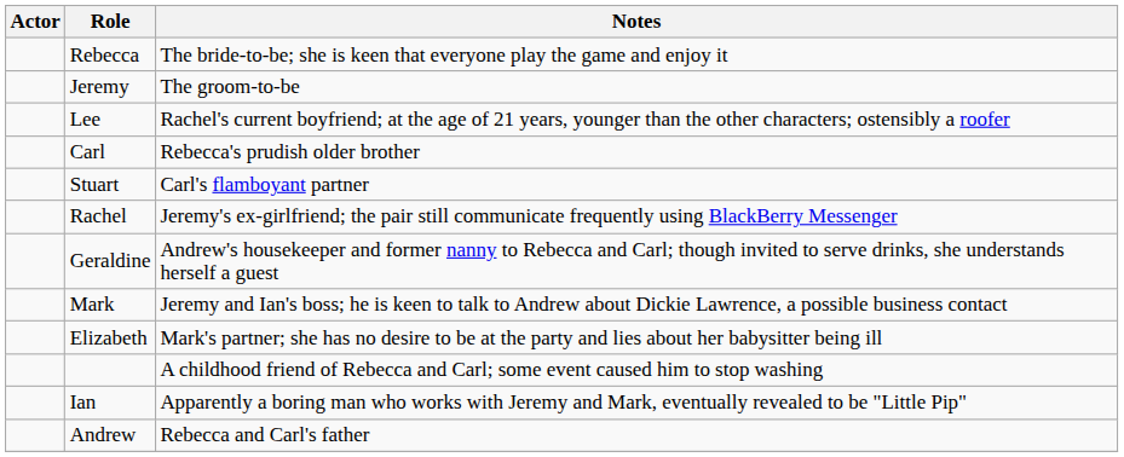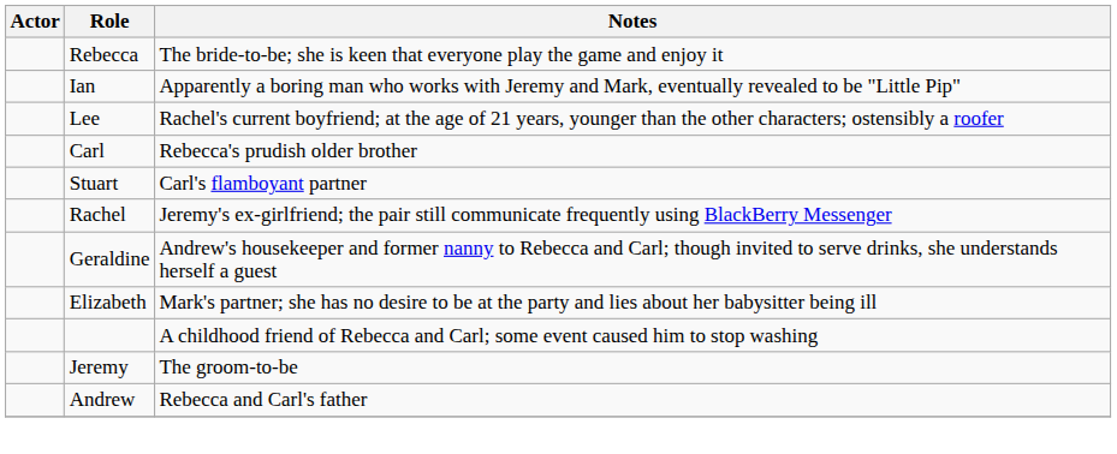 <table class="wikitable sortable plainrowheaders">
 <tr>
 <th>Actor</th>
 <th>Role</th>
 <th class="unsortable">Notes</th>
 </tr>
 <tr>
 <td></td>
 <td>Rebecca</td>
 <td>The bride-to-be; she is keen that everyone play the game and enjoy it</td>
 </tr>
 <tr>
 <td></td>
-<td>Jeremy</td>
-<td>The groom-to-be</td>
+<td>Ian</td>
+<td>Apparently a boring man who works with Jeremy and Mark, eventually revealed to be "Little Pip"</td>
 </tr>
 <tr>
 <td></td>
 <td>Lee</td>
 <td>Rachel's current boyfriend; at the age of 21 years, younger than the other characters; ostensibly a <a href='#'>roofer</a></td>
 </tr>
 <tr>
 <td></td>
 <td>Carl</td>
 <td>Rebecca's prudish older brother</td>
 </tr>
 <tr>
 <td></td>
 <td>Stuart</td>
 <td>Carl's <a href='#'>flamboyant</a> partner</td>
 </tr>
 <tr>
 <td></td>
 <td>Rachel</td>
 <td>Jeremy's ex-girlfriend; the pair still communicate frequently using <a href='#'>BlackBerry Messenger</a></td>
 </tr>
 <tr>
 <td></td>
 <td>Geraldine</td>
 <td>Andrew's housekeeper and former <a href='#'>nanny</a> to Rebecca and Carl; though invited to serve drinks, she understands herself a guest</td>
 </tr>
 <tr>
 <td></td>
-<td>Mark</td>
-<td>Jeremy and Ian's boss; he is keen to talk to Andrew about Dickie Lawrence, a possible business contact</td>
-</tr>
-<tr>
-<td></td>
 <td>Elizabeth</td>
 <td>Mark's partner; she has no desire to be at the party and lies about her babysitter being ill</td>
 </tr>
 <tr>
 <td></td>
 <td></td>
 <td>A childhood friend of Rebecca and Carl; some event caused him to stop washing</td>
 </tr>
 <tr>
 <td></td>
-<td>Ian</td>
-<td>Apparently a boring man who works with Jeremy and Mark, eventually revealed to be "Little Pip"</td>
+<td>Jeremy</td>
+<td>The groom-to-be</td>
 </tr>
 <tr>
 <td></td>
 <td>Andrew</td>
 <td>Rebecca and Carl's father</td>
 </tr>
 <tr>
 </tr>
 </table>
